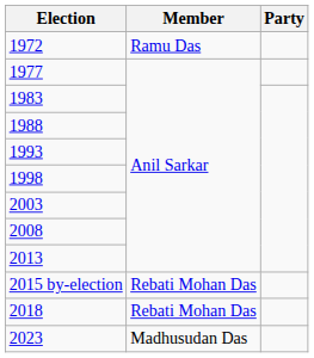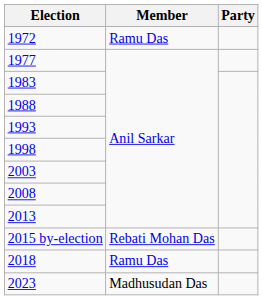 <table class="wikitable sortable">
 <tr>
 <th>Election</th>
 <th>Member</th>
 <th colspan=2>Party</th>
 </tr>
 <tr>
 <td><a href='#'>1972</a></td>
 <td><a href='#'>Ramu Das</a></td>
 <td></td>
 </tr>
 <tr>
 <td><a href='#'>1977</a></td>
 <td rowspan=8><a href='#'>Anil Sarkar</a></td>
 <td></td>
 </tr>
 <tr>
 <td><a href='#'>1983</a></td>
 </tr>
 <tr>
 <td><a href='#'>1988</a></td>
 </tr>
 <tr>
 <td><a href='#'>1993</a></td>
 </tr>
 <tr>
 <td><a href='#'>1998</a></td>
 </tr>
 <tr>
 <td><a href='#'>2003</a></td>
 </tr>
 <tr>
 <td><a href='#'>2008</a></td>
 </tr>
 <tr>
 <td><a href='#'>2013</a></td>
 </tr>
 <tr>
 <td><a href='#'>2015 by-election</a></td>
 <td><a href='#'>Rebati Mohan Das</a></td>
 <td></td>
 </tr>
 <tr>
 <td><a href='#'>2018</a></td>
-<td><a href='#'>Rebati Mohan Das</a></td>
+<td><a href='#'>Ramu Das</a></td>
 <td></td>
 </tr>
 <tr>
 <td><a href='#'>2023</a></td>
 <td>Madhusudan Das</td>
 <td></td>
 </tr>
 </table>
